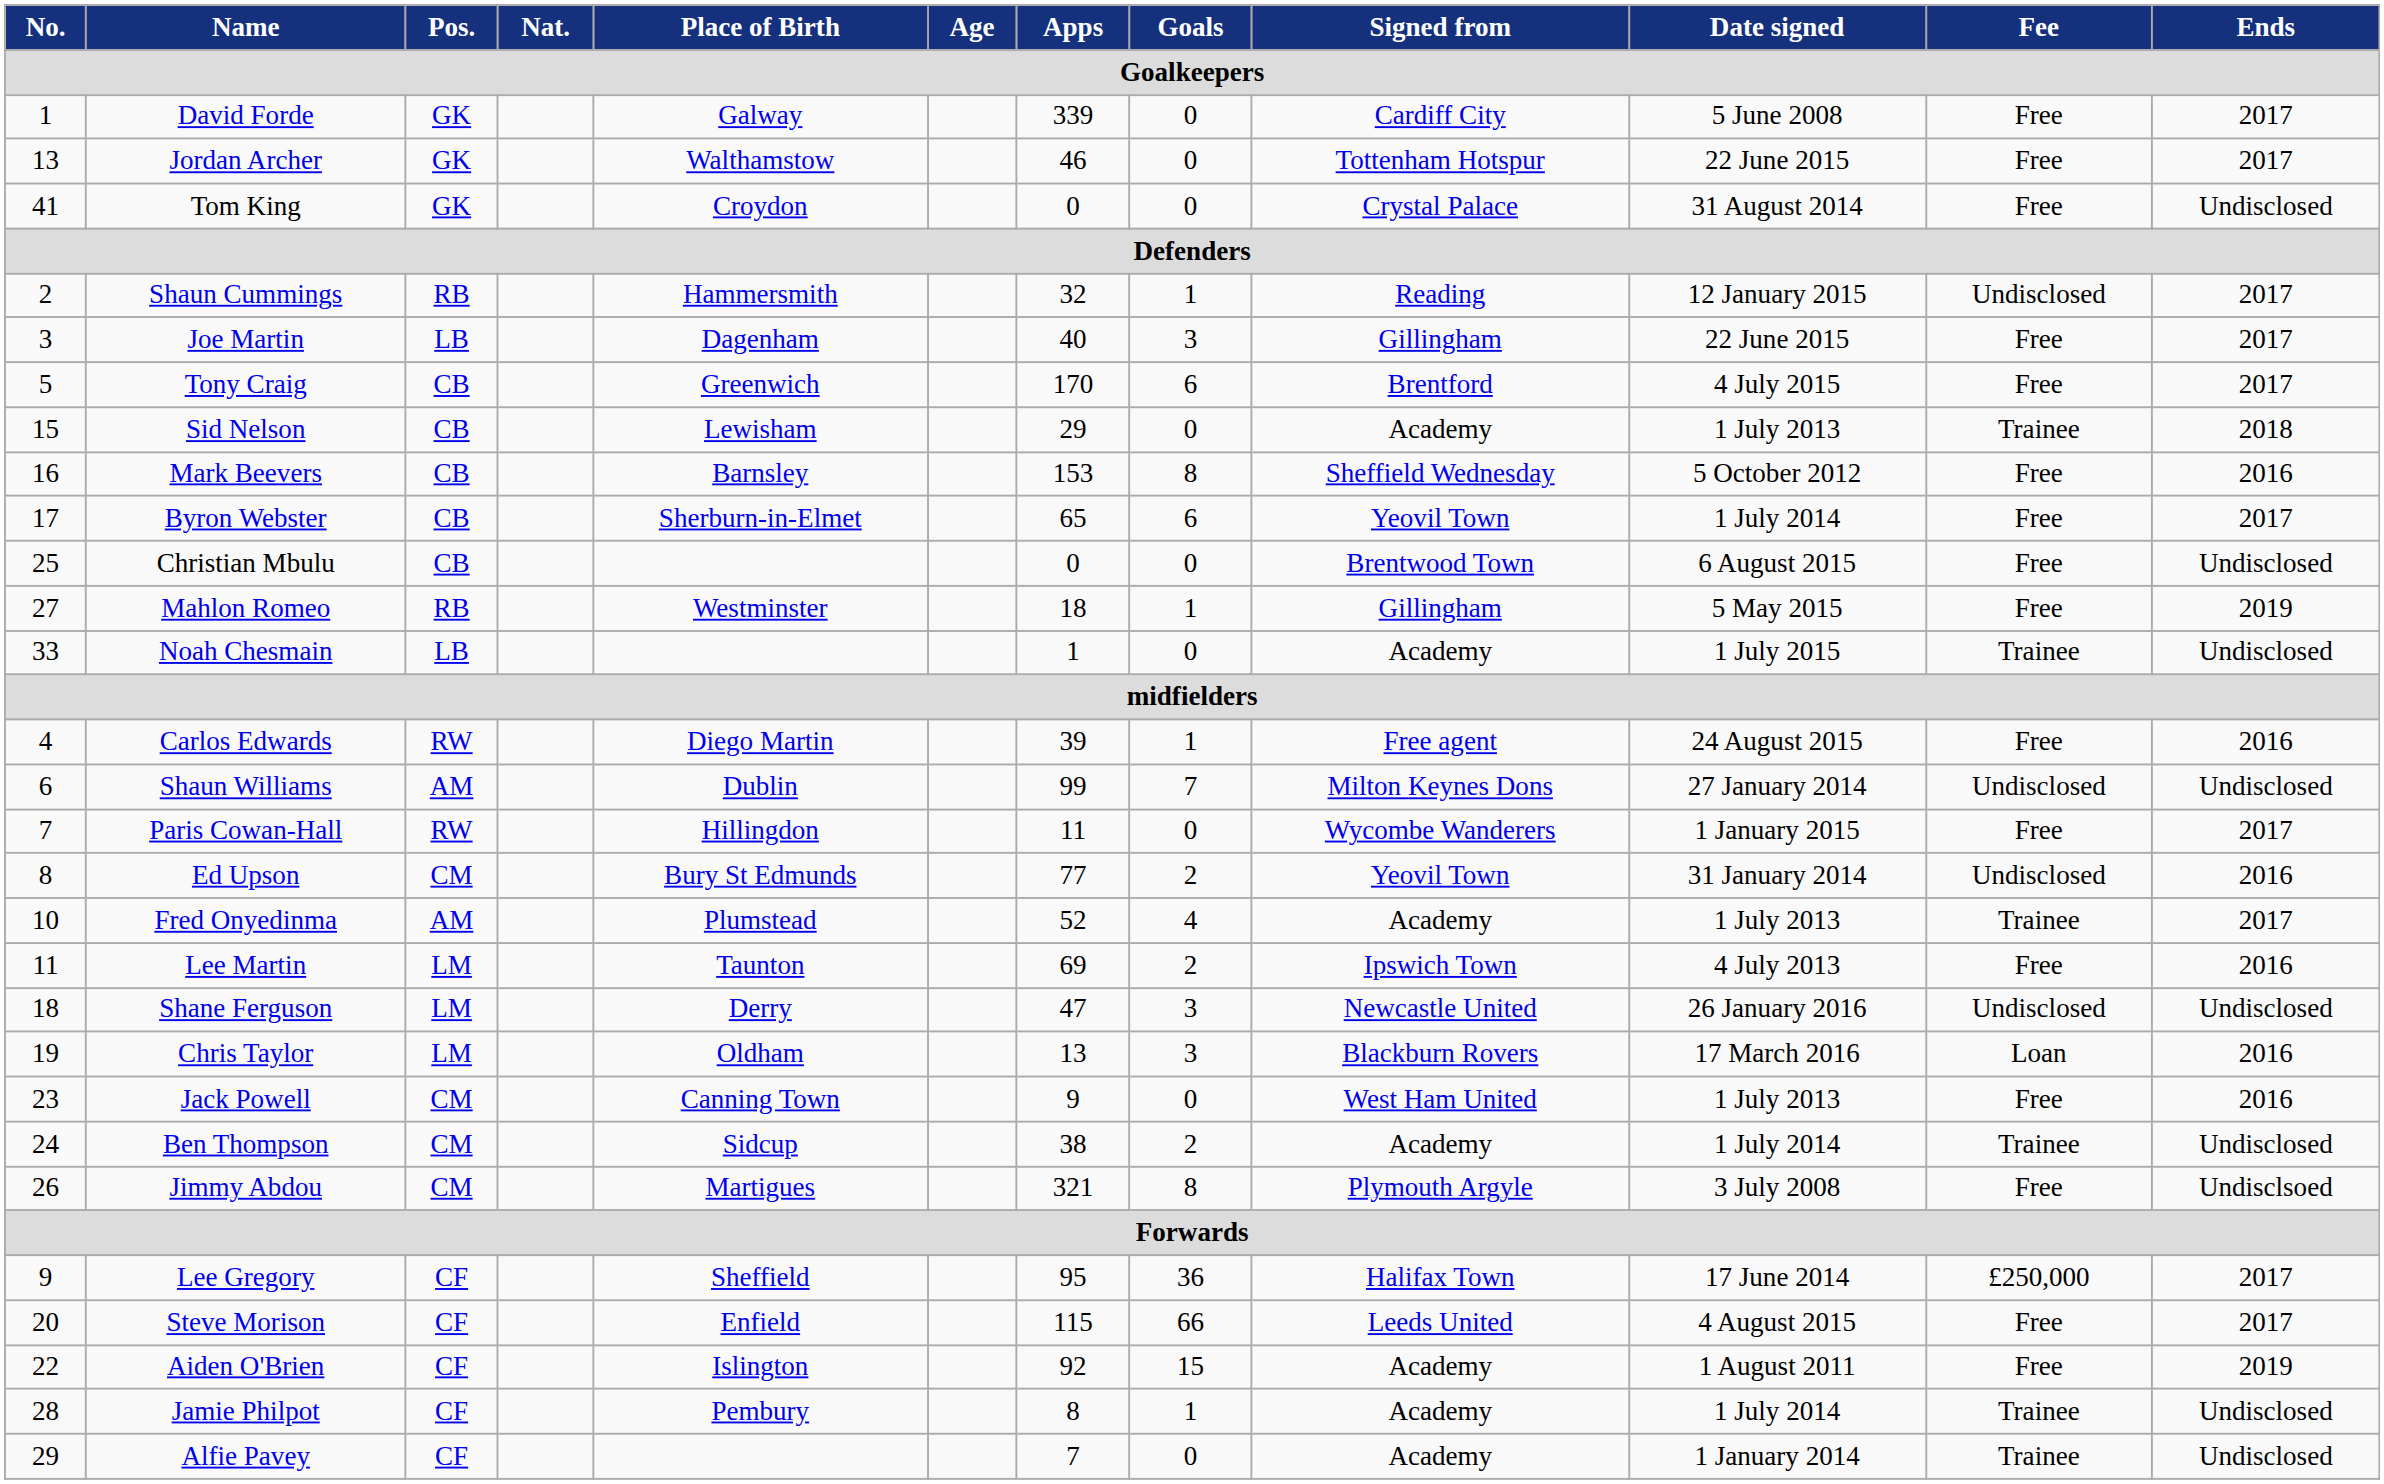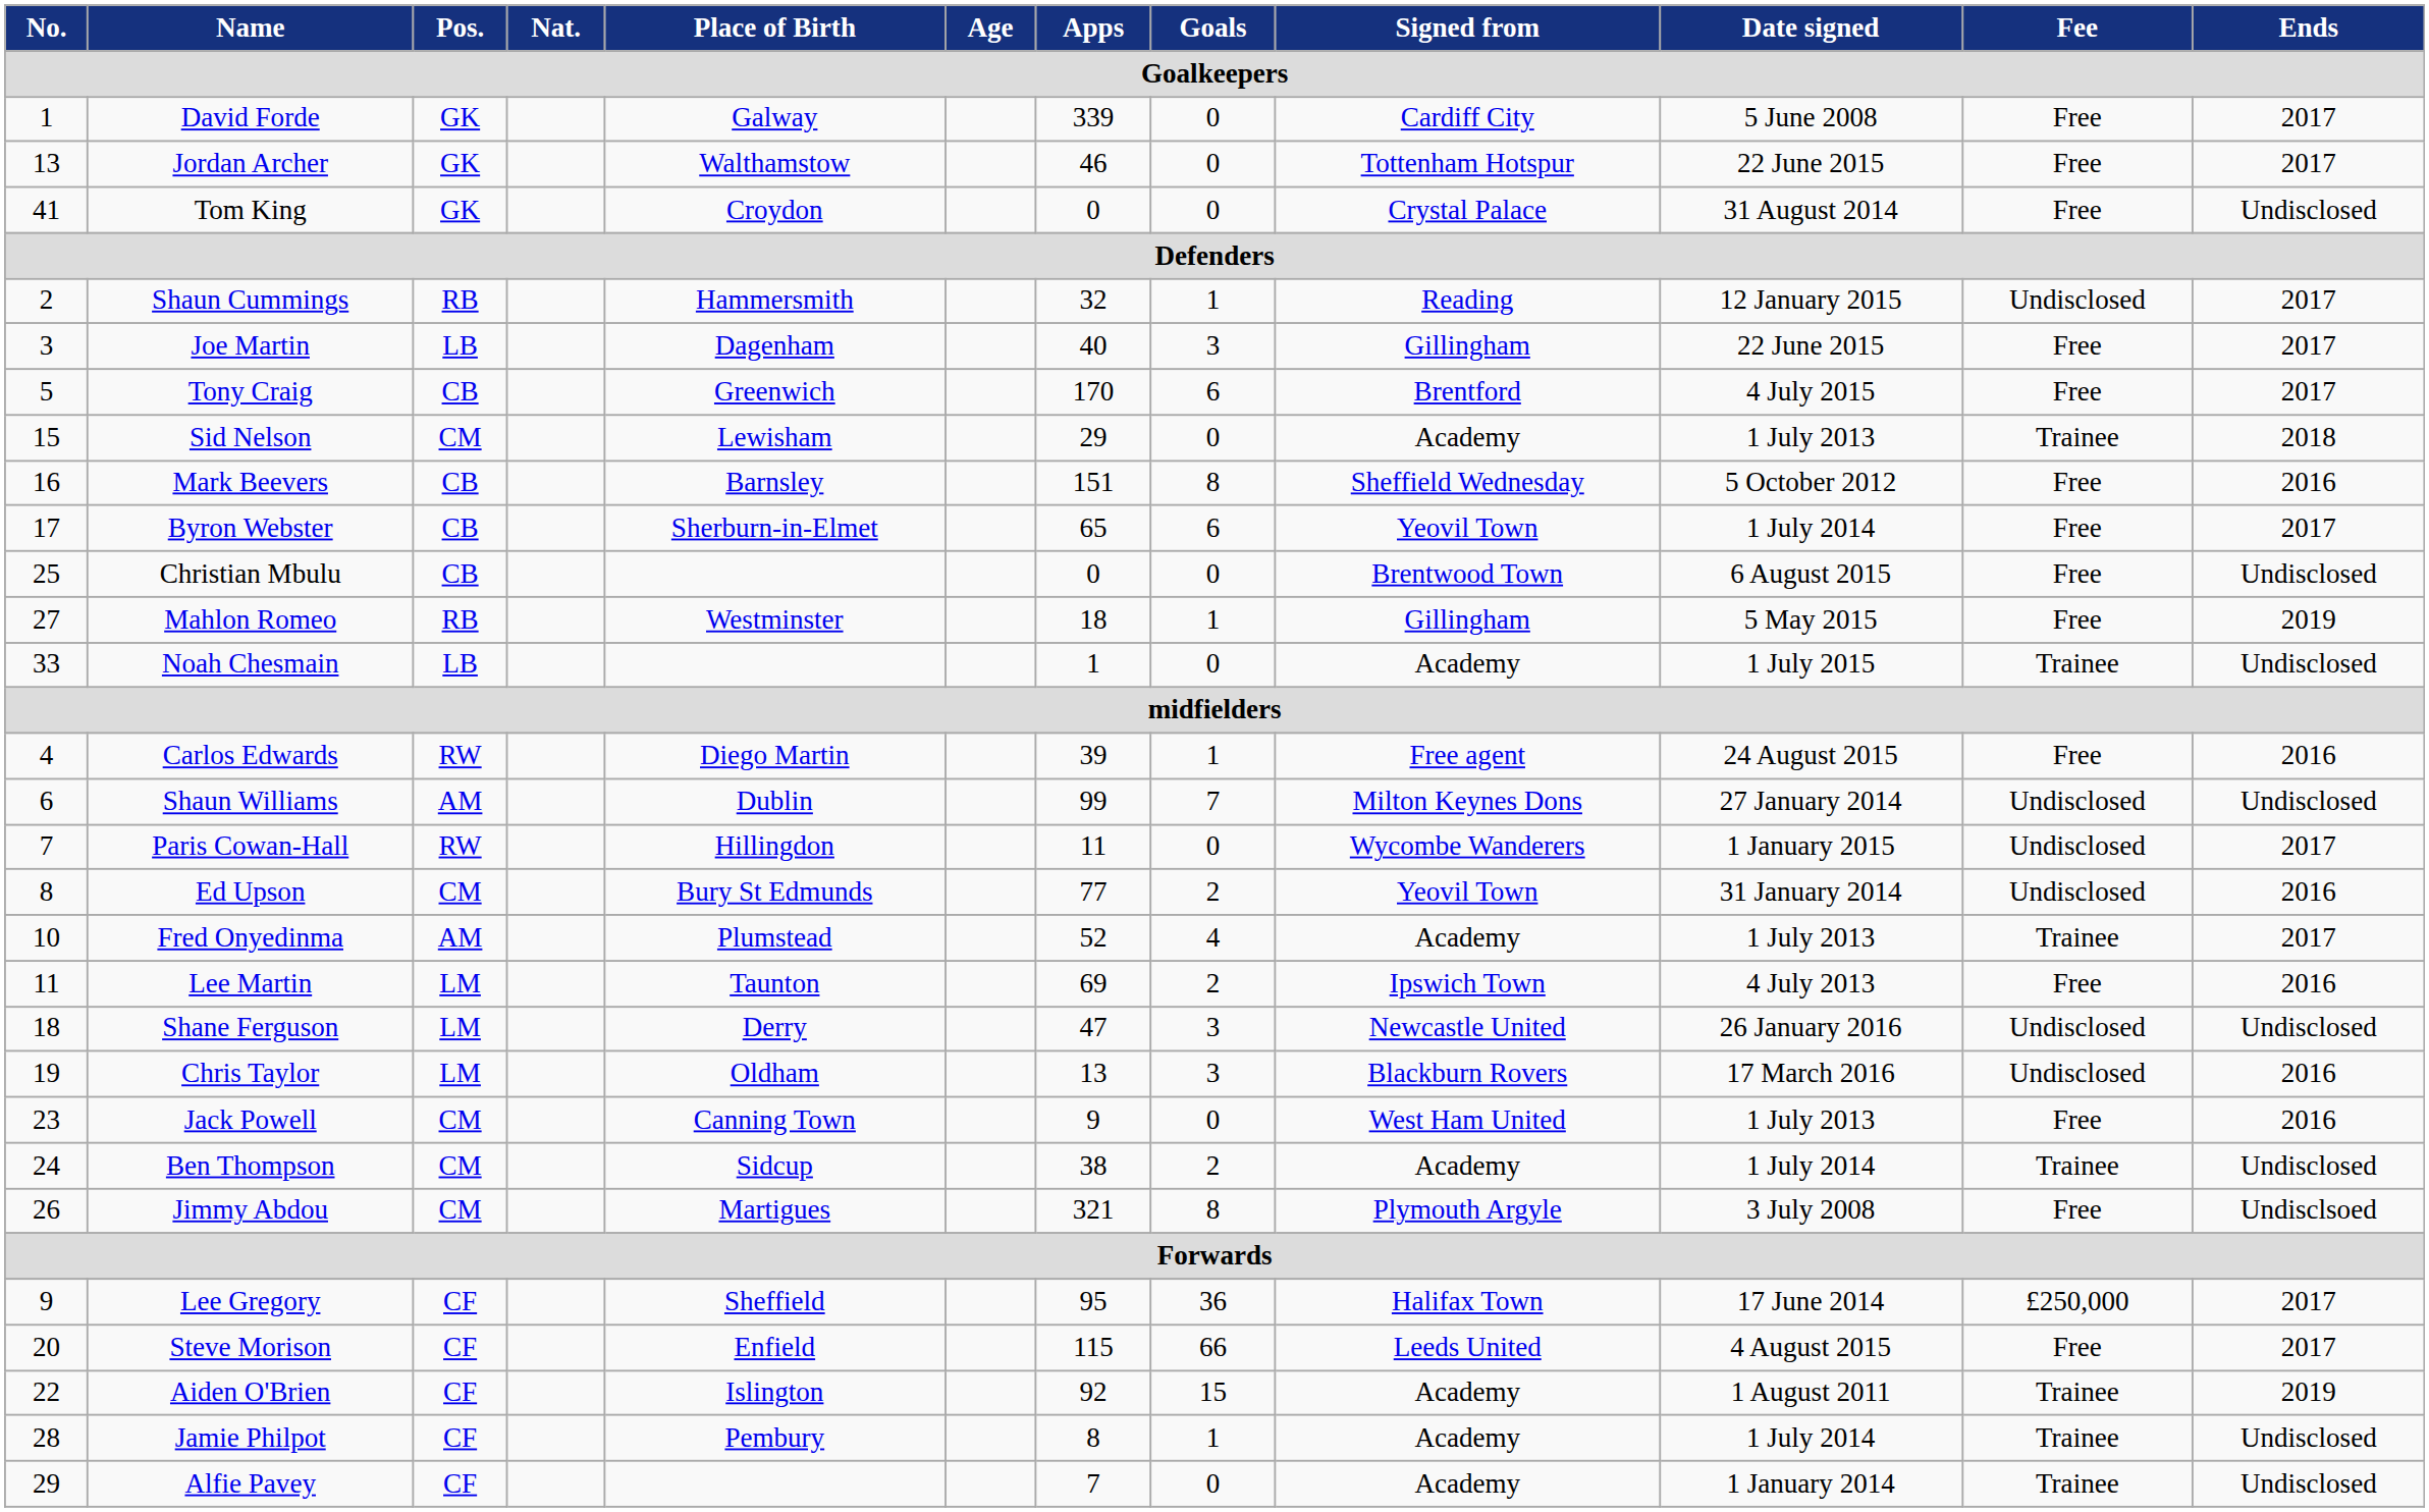 <table class="wikitable" style="text-align:center; font-size:90%; width:100%;">
 <tr>
 <th style="background:#15317E; color:white; text-align:center;">No.</th>
 <th style="background:#15317E; color:white; text-align:center;">Name</th>
 <th style="background:#15317E; color:white; text-align:center;">Pos.</th>
 <th style="background:#15317E; color:white; text-align:center;">Nat.</th>
 <th style="background:#15317E; color:white; text-align:center;">Place of Birth</th>
 <th style="background:#15317E; color:white; text-align:center;">Age</th>
 <th style="background:#15317E; color:white; text-align:center;">Apps</th>
 <th style="background:#15317E; color:white; text-align:center;">Goals</th>
 <th style="background:#15317E; color:white; text-align:center;">Signed from</th>
 <th style="background:#15317E; color:white; text-align:center;">Date signed</th>
 <th style="background:#15317E; color:white; text-align:center;">Fee</th>
 <th style="background:#15317E; color:white; text-align:center;">Ends</th>
 </tr>
 <tr>
 <th colspan="14" style="background:#dcdcdc; text-align:center;">Goalkeepers</th>
 </tr>
 <tr>
 <td>1</td>
 <td><a href='#'>David Forde</a></td>
 <td><a href='#'>GK</a></td>
 <td></td>
 <td><a href='#'>Galway</a></td>
 <td></td>
 <td>339</td>
 <td>0</td>
 <td><a href='#'>Cardiff City</a></td>
 <td>5 June 2008</td>
 <td>Free</td>
 <td>2017</td>
 </tr>
 <tr>
 <td>13</td>
 <td><a href='#'>Jordan Archer</a></td>
 <td><a href='#'>GK</a></td>
 <td></td>
 <td><a href='#'>Walthamstow</a></td>
 <td></td>
 <td>46</td>
 <td>0</td>
 <td><a href='#'>Tottenham Hotspur</a></td>
 <td>22 June 2015</td>
 <td>Free</td>
 <td>2017</td>
 </tr>
 <tr>
 <td>41</td>
 <td>Tom King</td>
 <td><a href='#'>GK</a></td>
 <td></td>
 <td><a href='#'>Croydon</a></td>
 <td></td>
 <td>0</td>
 <td>0</td>
 <td><a href='#'>Crystal Palace</a></td>
 <td>31 August 2014</td>
 <td>Free</td>
 <td>Undisclosed</td>
 </tr>
 <tr>
 <th colspan="14" style="background:#dcdcdc; text-align:center;">Defenders</th>
 </tr>
 <tr>
 <td>2</td>
 <td><a href='#'>Shaun Cummings</a></td>
 <td><a href='#'>RB</a></td>
 <td></td>
 <td><a href='#'>Hammersmith</a></td>
 <td></td>
 <td>32</td>
 <td>1</td>
 <td><a href='#'>Reading</a></td>
 <td>12 January 2015</td>
 <td>Undisclosed</td>
 <td>2017</td>
 </tr>
 <tr>
 <td>3</td>
 <td><a href='#'>Joe Martin</a></td>
 <td><a href='#'>LB</a></td>
 <td></td>
 <td><a href='#'>Dagenham</a></td>
 <td></td>
 <td>40</td>
 <td>3</td>
 <td><a href='#'>Gillingham</a></td>
 <td>22 June 2015</td>
 <td>Free</td>
 <td>2017</td>
 </tr>
 <tr>
 <td>5</td>
 <td><a href='#'>Tony Craig</a></td>
 <td><a href='#'>CB</a></td>
 <td></td>
 <td><a href='#'>Greenwich</a></td>
 <td></td>
 <td>170</td>
 <td>6</td>
 <td><a href='#'>Brentford</a></td>
 <td>4 July 2015</td>
 <td>Free</td>
 <td>2017</td>
 </tr>
 <tr>
 <td>15</td>
 <td><a href='#'>Sid Nelson</a></td>
-<td><a href='#'>CB</a></td>
+<td><a href='#'>CM</a></td>
 <td></td>
 <td><a href='#'>Lewisham</a></td>
 <td></td>
 <td>29</td>
 <td>0</td>
 <td>Academy</td>
 <td>1 July 2013</td>
 <td>Trainee</td>
 <td>2018</td>
 </tr>
 <tr>
 <td>16</td>
 <td><a href='#'>Mark Beevers</a></td>
 <td><a href='#'>CB</a></td>
 <td></td>
 <td><a href='#'>Barnsley</a></td>
 <td></td>
-<td>153</td>
+<td>151</td>
 <td>8</td>
 <td><a href='#'>Sheffield Wednesday</a></td>
 <td>5 October 2012</td>
 <td>Free</td>
 <td>2016</td>
 </tr>
 <tr>
 <td>17</td>
 <td><a href='#'>Byron Webster</a></td>
 <td><a href='#'>CB</a></td>
 <td></td>
 <td><a href='#'>Sherburn-in-Elmet</a></td>
 <td></td>
 <td>65</td>
 <td>6</td>
 <td><a href='#'>Yeovil Town</a></td>
 <td>1 July 2014</td>
 <td>Free</td>
 <td>2017</td>
 </tr>
 <tr>
 <td>25</td>
 <td>Christian Mbulu</td>
 <td><a href='#'>CB</a></td>
 <td></td>
 <td></td>
 <td></td>
 <td>0</td>
 <td>0</td>
 <td><a href='#'>Brentwood Town</a></td>
 <td>6 August 2015</td>
 <td>Free</td>
 <td>Undisclosed</td>
 </tr>
 <tr>
 <td>27</td>
 <td><a href='#'>Mahlon Romeo</a></td>
 <td><a href='#'>RB</a></td>
 <td></td>
 <td><a href='#'>Westminster</a></td>
 <td></td>
 <td>18</td>
 <td>1</td>
 <td><a href='#'>Gillingham</a></td>
 <td>5 May 2015</td>
 <td>Free</td>
 <td>2019</td>
 </tr>
 <tr>
 <td>33</td>
 <td><a href='#'>Noah Chesmain</a></td>
 <td><a href='#'>LB</a></td>
 <td></td>
 <td></td>
 <td></td>
 <td>1</td>
 <td>0</td>
 <td>Academy</td>
 <td>1 July 2015</td>
 <td>Trainee</td>
 <td>Undisclosed</td>
 </tr>
 <tr>
 <th colspan="14" style="background:#dcdcdc; text-align:center;">midfielders</th>
 </tr>
 <tr>
 <td>4</td>
 <td><a href='#'>Carlos Edwards</a></td>
 <td><a href='#'>RW</a></td>
 <td></td>
 <td><a href='#'>Diego Martin</a></td>
 <td></td>
 <td>39</td>
 <td>1</td>
 <td><a href='#'>Free agent</a></td>
 <td>24 August 2015</td>
 <td>Free</td>
 <td>2016</td>
 </tr>
 <tr>
 <td>6</td>
 <td><a href='#'>Shaun Williams</a></td>
 <td><a href='#'>AM</a></td>
 <td></td>
 <td><a href='#'>Dublin</a></td>
 <td></td>
 <td>99</td>
 <td>7</td>
 <td><a href='#'>Milton Keynes Dons</a></td>
 <td>27 January 2014</td>
 <td>Undisclosed</td>
 <td>Undisclosed</td>
 </tr>
 <tr>
 <td>7</td>
 <td><a href='#'>Paris Cowan-Hall</a></td>
 <td><a href='#'>RW</a></td>
 <td></td>
 <td><a href='#'>Hillingdon</a></td>
 <td></td>
 <td>11</td>
 <td>0</td>
 <td><a href='#'>Wycombe Wanderers</a></td>
 <td>1 January 2015</td>
-<td>Free</td>
+<td>Undisclosed</td>
 <td>2017</td>
 </tr>
 <tr>
 <td>8</td>
 <td><a href='#'>Ed Upson</a></td>
 <td><a href='#'>CM</a></td>
 <td></td>
 <td><a href='#'>Bury St Edmunds</a></td>
 <td></td>
 <td>77</td>
 <td>2</td>
 <td><a href='#'>Yeovil Town</a></td>
 <td>31 January 2014</td>
 <td>Undisclosed</td>
 <td>2016</td>
 </tr>
 <tr>
 <td>10</td>
 <td><a href='#'>Fred Onyedinma</a></td>
 <td><a href='#'>AM</a></td>
 <td></td>
 <td><a href='#'>Plumstead</a></td>
 <td></td>
 <td>52</td>
 <td>4</td>
 <td>Academy</td>
 <td>1 July 2013</td>
 <td>Trainee</td>
 <td>2017</td>
 </tr>
 <tr>
 <td>11</td>
 <td><a href='#'>Lee Martin</a></td>
 <td><a href='#'>LM</a></td>
 <td></td>
 <td><a href='#'>Taunton</a></td>
 <td></td>
 <td>69</td>
 <td>2</td>
 <td><a href='#'>Ipswich Town</a></td>
 <td>4 July 2013</td>
 <td>Free</td>
 <td>2016</td>
 </tr>
 <tr>
 <td>18</td>
 <td><a href='#'>Shane Ferguson</a></td>
 <td><a href='#'>LM</a></td>
 <td></td>
 <td><a href='#'>Derry</a></td>
 <td></td>
 <td>47</td>
 <td>3</td>
 <td><a href='#'>Newcastle United</a></td>
 <td>26 January 2016</td>
 <td>Undisclosed</td>
 <td>Undisclosed</td>
 </tr>
 <tr>
 <td>19</td>
 <td><a href='#'>Chris Taylor</a></td>
 <td><a href='#'>LM</a></td>
 <td></td>
 <td><a href='#'>Oldham</a></td>
 <td></td>
 <td>13</td>
 <td>3</td>
 <td><a href='#'>Blackburn Rovers</a></td>
 <td>17 March 2016</td>
-<td>Loan</td>
+<td>Undisclosed</td>
 <td>2016</td>
 </tr>
 <tr>
 <td>23</td>
 <td><a href='#'>Jack Powell</a></td>
 <td><a href='#'>CM</a></td>
 <td></td>
 <td><a href='#'>Canning Town</a></td>
 <td></td>
 <td>9</td>
 <td>0</td>
 <td><a href='#'>West Ham United</a></td>
 <td>1 July 2013</td>
 <td>Free</td>
 <td>2016</td>
 </tr>
 <tr>
 <td>24</td>
 <td><a href='#'>Ben Thompson</a></td>
 <td><a href='#'>CM</a></td>
 <td></td>
 <td><a href='#'>Sidcup</a></td>
 <td></td>
 <td>38</td>
 <td>2</td>
 <td>Academy</td>
 <td>1 July 2014</td>
 <td>Trainee</td>
 <td>Undisclosed</td>
 </tr>
 <tr>
 <td>26</td>
 <td><a href='#'>Jimmy Abdou</a></td>
 <td><a href='#'>CM</a></td>
 <td></td>
 <td><a href='#'>Martigues</a></td>
 <td></td>
 <td>321</td>
 <td>8</td>
 <td><a href='#'>Plymouth Argyle</a></td>
 <td>3 July 2008</td>
 <td>Free</td>
 <td>Undisclsoed</td>
 </tr>
 <tr>
 <th colspan="14" style="background:#dcdcdc; text-align:center;">Forwards</th>
 </tr>
 <tr>
 <td>9</td>
 <td><a href='#'>Lee Gregory</a></td>
 <td><a href='#'>CF</a></td>
 <td></td>
 <td><a href='#'>Sheffield</a></td>
 <td></td>
 <td>95</td>
 <td>36</td>
 <td><a href='#'>Halifax Town</a></td>
 <td>17 June 2014</td>
 <td>£250,000</td>
 <td>2017</td>
 </tr>
 <tr>
 <td>20</td>
 <td><a href='#'>Steve Morison</a></td>
 <td><a href='#'>CF</a></td>
 <td></td>
 <td><a href='#'>Enfield</a></td>
 <td></td>
 <td>115</td>
 <td>66</td>
 <td><a href='#'>Leeds United</a></td>
 <td>4 August 2015</td>
 <td>Free</td>
 <td>2017</td>
 </tr>
 <tr>
 <td>22</td>
 <td><a href='#'>Aiden O'Brien</a></td>
 <td><a href='#'>CF</a></td>
 <td></td>
 <td><a href='#'>Islington</a></td>
 <td></td>
 <td>92</td>
 <td>15</td>
 <td>Academy</td>
 <td>1 August 2011</td>
-<td>Free</td>
+<td>Trainee</td>
 <td>2019</td>
 </tr>
 <tr>
 <td>28</td>
 <td><a href='#'>Jamie Philpot</a></td>
 <td><a href='#'>CF</a></td>
 <td></td>
 <td><a href='#'>Pembury</a></td>
 <td></td>
 <td>8</td>
 <td>1</td>
 <td>Academy</td>
 <td>1 July 2014</td>
 <td>Trainee</td>
 <td>Undisclosed</td>
 </tr>
 <tr>
 <td>29</td>
 <td><a href='#'>Alfie Pavey</a></td>
 <td><a href='#'>CF</a></td>
 <td></td>
 <td></td>
 <td></td>
 <td>7</td>
 <td>0</td>
 <td>Academy</td>
 <td>1 January 2014</td>
 <td>Trainee</td>
 <td>Undisclosed</td>
 </tr>
 </table>
